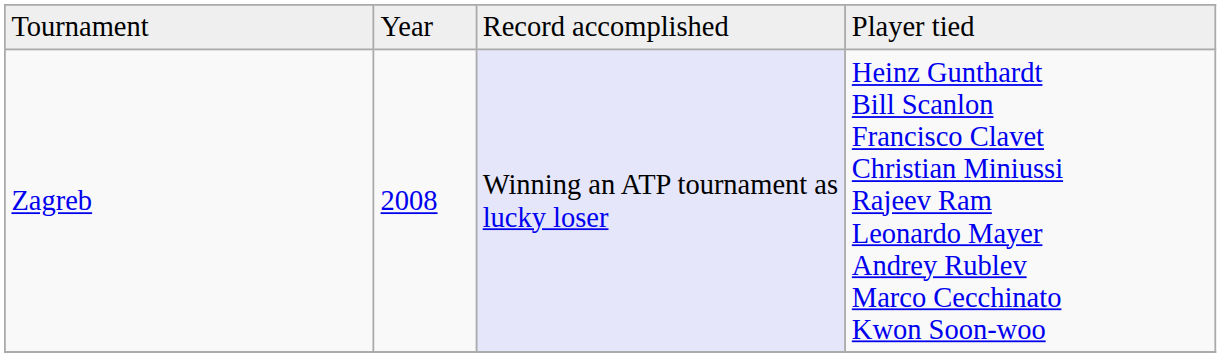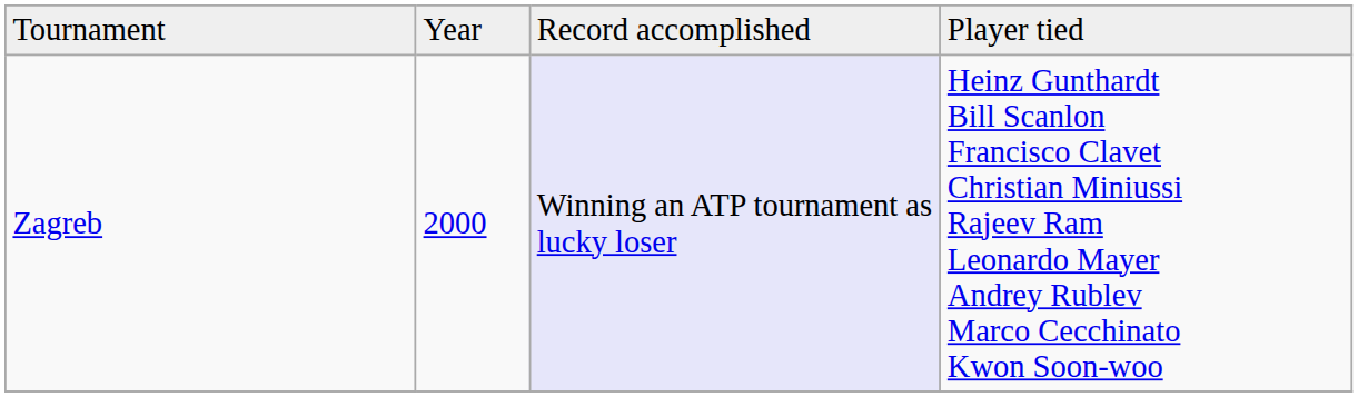 <table class=wikitable>
 <tr style="background:#efefef;">
 <td width=200>Tournament</td>
 <td width=50>Year</td>
 <td width=200>Record accomplished</td>
 <td width=200>Player tied</td>
 </tr>
 <tr>
 <td><a href='#'>Zagreb</a></td>
-<td><a href='#'>2008</a></td>
+<td><a href='#'>2000</a></td>
 <td style="background: lavender;">Winning an ATP tournament as <a href='#'>lucky loser</a></td>
 <td><a href='#'>Heinz Gunthardt</a><br><a href='#'>Bill Scanlon</a><br><a href='#'>Francisco Clavet</a><br><a href='#'>Christian Miniussi</a><br><a href='#'>Rajeev Ram</a><br><a href='#'>Leonardo Mayer</a><br><a href='#'>Andrey Rublev</a><br><a href='#'>Marco Cecchinato</a><br><a href='#'>Kwon Soon-woo</a></td>
 </tr>
 <tr>
 </tr>
 </table>
